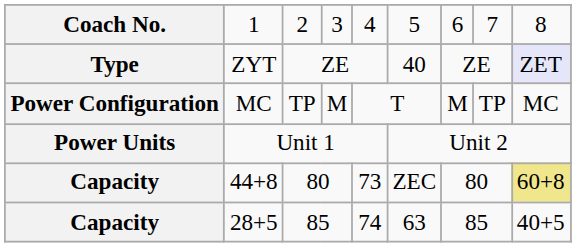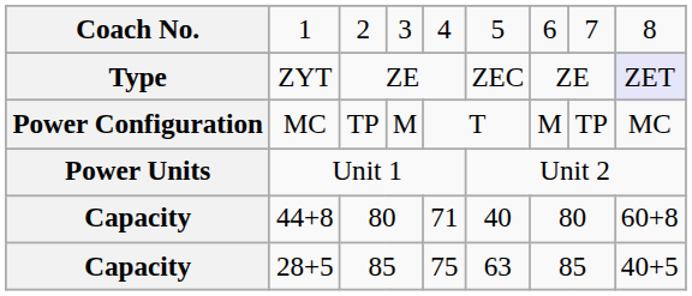 <table class="wikitable" style="text-align: center; font-size: small;">
 <tr>
 <th>Coach No.</th>
 <td>1</td>
 <td>2</td>
 <td>3</td>
 <td>4</td>
 <td>5</td>
 <td>6</td>
 <td>7</td>
 <td>8</td>
 </tr>
 <tr>
 <th>Type</th>
 <td>ZYT</td>
 <td colspan=3>ZE</td>
-<td>40</td>
+<td>ZEC</td>
 <td colspan=2>ZE</td>
 <td style="background: lavender;">ZET</td>
 </tr>
 <tr>
 <th>Power Configuration</th>
 <td>MC</td>
 <td>TP</td>
 <td>M</td>
 <td colspan=2>T</td>
 <td>M</td>
 <td>TP</td>
 <td>MC</td>
 </tr>
 <tr>
 <th>Power Units</th>
 <td colspan=4>Unit 1</td>
 <td colspan=4>Unit 2</td>
 </tr>
 <tr>
 <th>Capacity </th>
 <td>44+8</td>
 <td colspan="2">80</td>
-<td>73</td>
-<td>ZEC</td>
+<td>71</td>
+<td>40</td>
 <td colspan="2">80</td>
-<td style="background: khaki;">60+8</td>
+<td>60+8</td>
 </tr>
 <tr>
 <th>Capacity </th>
 <td>28+5</td>
 <td colspan="2">85</td>
-<td>74</td>
+<td>75</td>
 <td>63</td>
 <td colspan="2">85</td>
 <td>40+5</td>
 </tr>
 </table>
